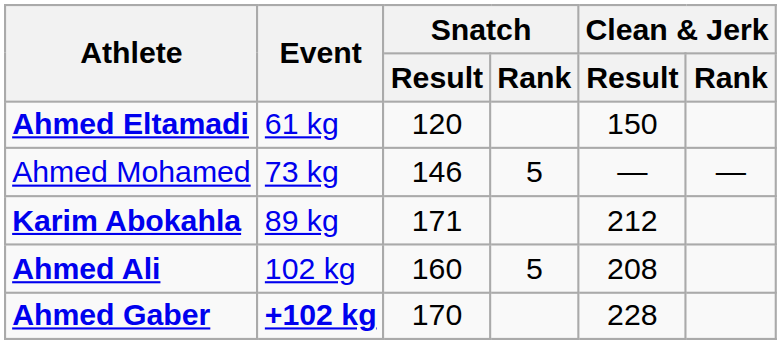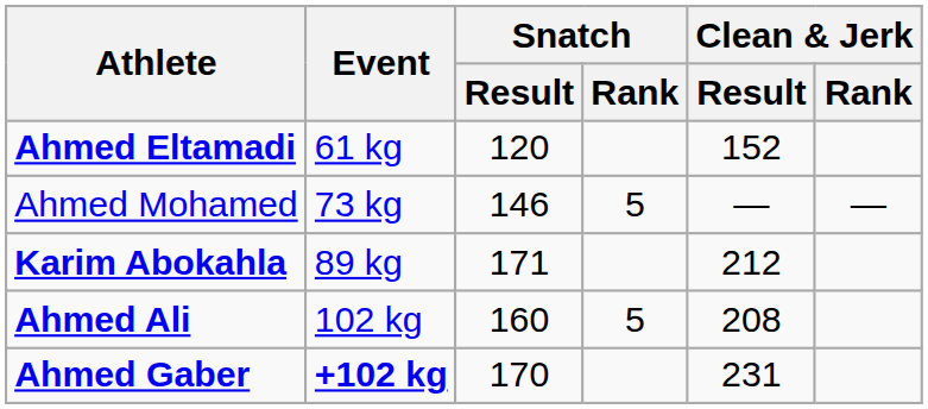 <table class="wikitable" style="font-size:90%">
 <tr>
 <th rowspan="2">Athlete</th>
 <th rowspan="2">Event</th>
 <th colspan="2">Snatch</th>
 <th colspan="2">Clean & Jerk</th>
 </tr>
 <tr>
 <th>Result</th>
 <th>Rank</th>
 <th>Result</th>
 <th>Rank</th>
 </tr>
 <tr align=center>
 <td align=left><strong><a href='#'>Ahmed Eltamadi</a></strong></td>
 <td align=left><a href='#'>61 kg</a></td>
 <td>120</td>
 <td></td>
-<td>150</td>
+<td>152</td>
 <td></td>
 </tr>
 <tr align=center>
 <td align=left><a href='#'>Ahmed Mohamed</a></td>
 <td align=left><a href='#'>73 kg</a></td>
 <td>146</td>
 <td>5</td>
 <td>—</td>
 <td>—</td>
 </tr>
 <tr align=center>
 <td align=left><strong><a href='#'>Karim Abokahla</a></strong></td>
 <td align=left><a href='#'>89 kg</a></td>
 <td>171</td>
 <td></td>
 <td>212</td>
 <td></td>
 </tr>
 <tr align=center>
 <td align=left><strong><a href='#'>Ahmed Ali</a></strong></td>
 <td align=left><a href='#'>102 kg</a></td>
 <td>160</td>
 <td>5</td>
 <td>208</td>
 <td></td>
 </tr>
 <tr align=center>
 <td align=left><strong><a href='#'>Ahmed Gaber</a></strong></td>
 <td align=left><strong><a href='#'>+102 kg</a></strong></td>
 <td>170</td>
 <td></td>
-<td>228</td>
+<td>231</td>
 <td></td>
 </tr>
 </table>
